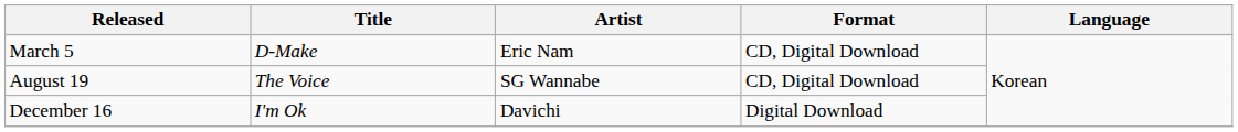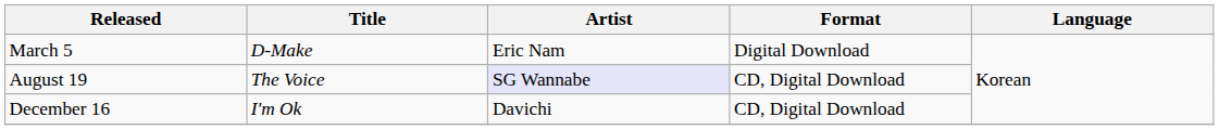 <table class="wikitable sortable" align="left center" style="width:65%;">
 <tr>
 <th style="width:20%;">Released</th>
 <th style="width:20%;">Title</th>
 <th style="width:20%;">Artist</th>
 <th style="width:20%;">Format</th>
 <th style="width:20%;">Language</th>
 </tr>
 <tr>
 <td>March 5</td>
 <td><em>D-Make</em></td>
 <td>Eric Nam</td>
-<td>CD, Digital Download</td>
+<td>Digital Download</td>
 <td rowspan="3">Korean</td>
 </tr>
 <tr>
 <td>August 19</td>
 <td><em>The Voice</em></td>
-<td>SG Wannabe</td>
+<td style="background: lavender;">SG Wannabe</td>
 <td>CD, Digital Download</td>
 </tr>
 <tr>
 <td>December 16</td>
 <td><em>I'm Ok</em></td>
 <td>Davichi</td>
-<td>Digital Download</td>
+<td>CD, Digital Download</td>
 </tr>
 <tr>
 </tr>
 </table>
